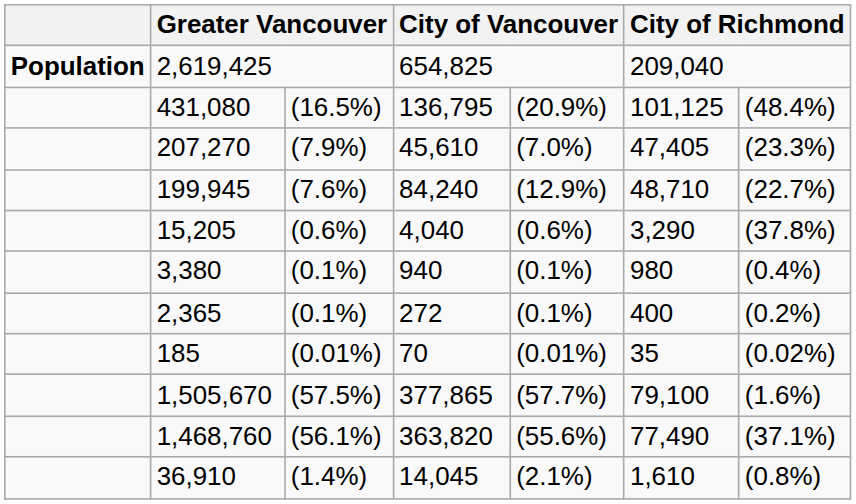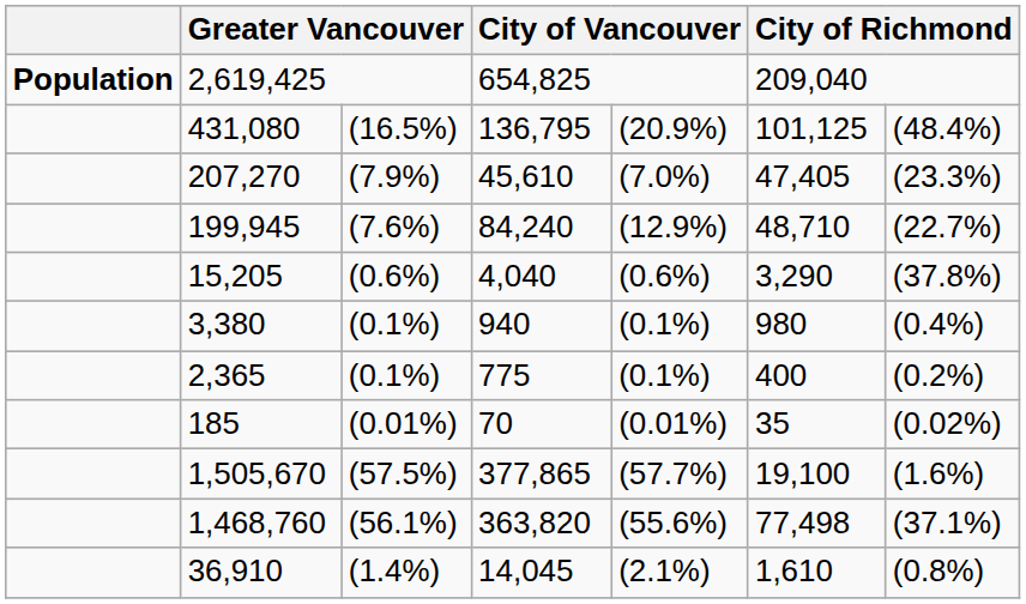 <table class="wikitable">
 <tr>
 <th></th>
 <th colspan="2">Greater Vancouver</th>
 <th colspan="2">City of Vancouver</th>
 <th colspan="2">City of Richmond</th>
 </tr>
 <tr>
 <td><strong>Population</strong></td>
 <td colspan="2">2,619,425</td>
 <td colspan="2">654,825</td>
 <td colspan="2">209,040</td>
 </tr>
 <tr>
 <td><br></td>
 <td>431,080</td>
 <td>(16.5%)</td>
 <td>136,795</td>
 <td>(20.9%)</td>
 <td>101,125</td>
 <td>(48.4%)</td>
 </tr>
 <tr>
 <td><br></td>
 <td>207,270</td>
 <td>(7.9%)</td>
 <td>45,610</td>
 <td>(7.0%)</td>
 <td>47,405</td>
 <td>(23.3%)</td>
 </tr>
 <tr>
 <td><br></td>
 <td>199,945</td>
 <td>(7.6%)</td>
 <td>84,240</td>
 <td>(12.9%)</td>
 <td>48,710</td>
 <td>(22.7%)</td>
 </tr>
 <tr>
 <td><br></td>
 <td>15,205</td>
 <td>(0.6%)</td>
 <td>4,040</td>
 <td>(0.6%)</td>
 <td>3,290</td>
 <td>(37.8%)</td>
 </tr>
 <tr>
 <td><br></td>
 <td>3,380</td>
 <td>(0.1%)</td>
 <td>940</td>
 <td>(0.1%)</td>
 <td>980</td>
 <td>(0.4%)</td>
 </tr>
 <tr>
 <td><br></td>
 <td>2,365</td>
 <td>(0.1%)</td>
-<td>272</td>
+<td>775</td>
 <td>(0.1%)</td>
 <td>400</td>
 <td>(0.2%)</td>
 </tr>
 <tr>
 <td><br></td>
 <td>185</td>
 <td>(0.01%)</td>
 <td>70</td>
 <td>(0.01%)</td>
 <td>35</td>
 <td>(0.02%)</td>
 </tr>
 <tr>
 <td><br></td>
 <td>1,505,670</td>
 <td>(57.5%)</td>
 <td>377,865</td>
 <td>(57.7%)</td>
-<td>79,100</td>
+<td>19,100</td>
 <td>(1.6%)</td>
 </tr>
 <tr>
 <td><br></td>
 <td>1,468,760</td>
 <td>(56.1%)</td>
 <td>363,820</td>
 <td>(55.6%)</td>
-<td>77,490</td>
+<td>77,498</td>
 <td>(37.1%)</td>
 </tr>
 <tr>
 <td><br></td>
 <td>36,910</td>
 <td>(1.4%)</td>
 <td>14,045</td>
 <td>(2.1%)</td>
 <td>1,610</td>
 <td>(0.8%)</td>
 </tr>
 </table>
